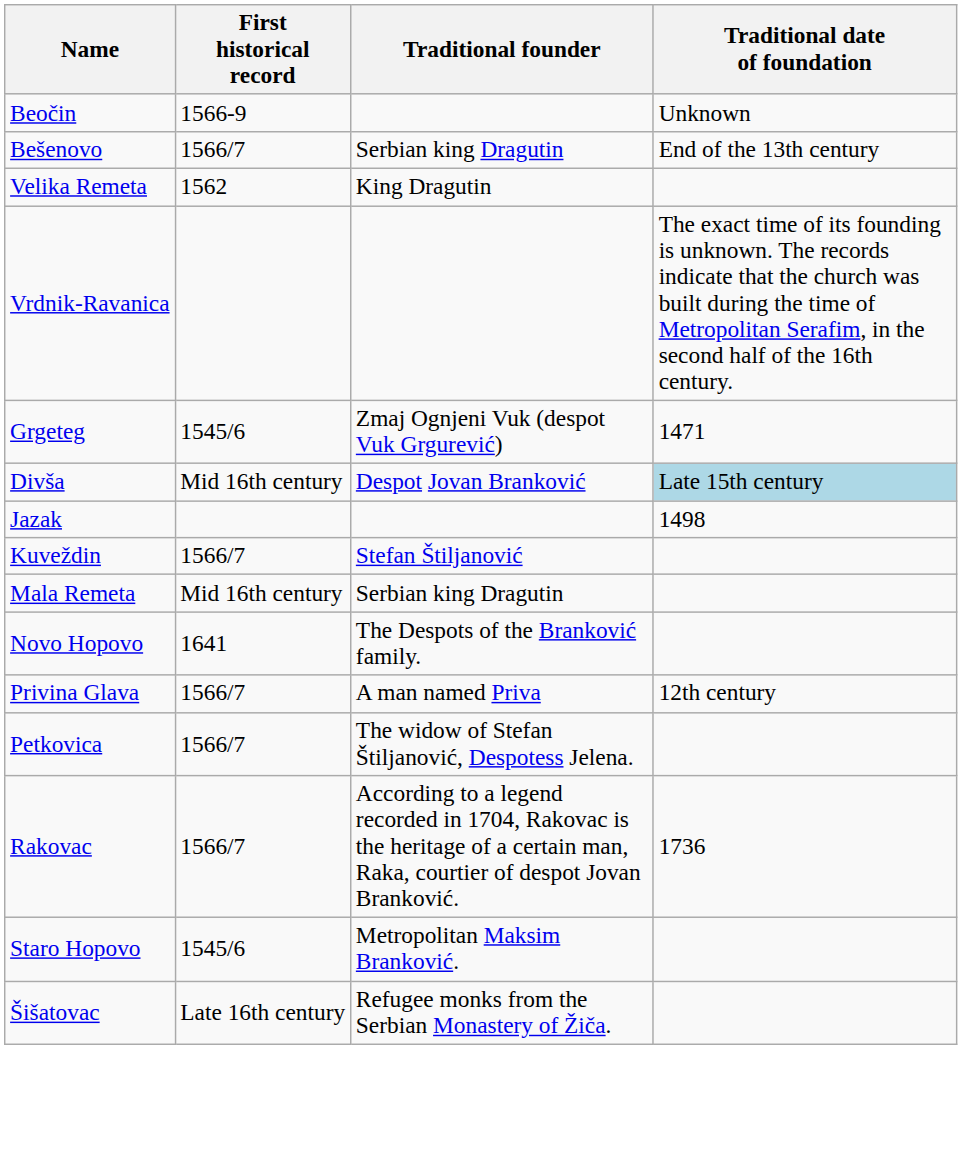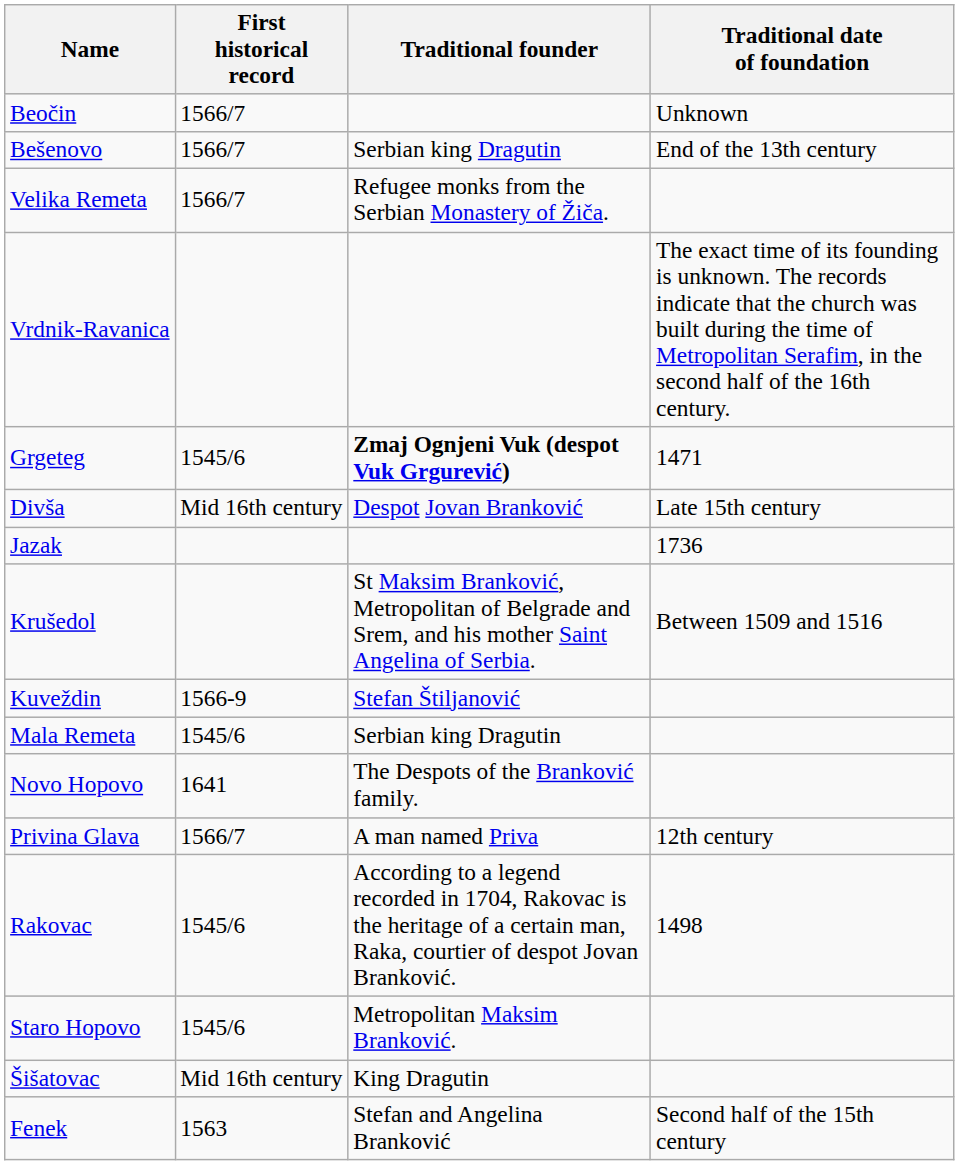 <table class="wikitable">
 <tr>
 <th>Name</th>
 <th>First<br>historical<br>record</th>
 <th width="200pt">Traditional founder</th>
 <th width="200pt">Traditional date<br>of foundation</th>
 </tr>
 <tr>
 <td><a href='#'>Beočin</a></td>
-<td>1566-9</td>
+<td>1566/7</td>
 <td></td>
 <td>Unknown</td>
 </tr>
 <tr>
 <td><a href='#'>Bešenovo</a></td>
 <td>1566/7</td>
 <td>Serbian king <a href='#'>Dragutin</a></td>
 <td>End of the 13th century</td>
 </tr>
 <tr>
 <td><a href='#'>Velika Remeta</a></td>
-<td>1562</td>
-<td>King Dragutin</td>
+<td>1566/7</td>
+<td>Refugee monks from the Serbian <a href='#'>Monastery of Žiča</a>.</td>
 <td></td>
 </tr>
 <tr>
 <td><a href='#'>Vrdnik-Ravanica</a></td>
 <td></td>
 <td></td>
 <td>The exact time of its founding is unknown. The records indicate that the church was built during the time of <a href='#'>Metropolitan Serafim</a>, in the second half of the 16th century.</td>
 </tr>
 <tr>
 <td><a href='#'>Grgeteg</a></td>
 <td>1545/6</td>
-<td>Zmaj Ognjeni Vuk (despot <a href='#'>Vuk Grgurević</a>)</td>
+<td><strong>Zmaj Ognjeni Vuk (despot <a href='#'>Vuk Grgurević</a>)</strong></td>
 <td>1471</td>
 </tr>
 <tr>
 <td><a href='#'>Divša</a></td>
 <td>Mid 16th century</td>
 <td><a href='#'>Despot</a> <a href='#'>Jovan Branković</a></td>
-<td style="background: lightblue;">Late 15th century</td>
+<td>Late 15th century</td>
 </tr>
 <tr>
 <td><a href='#'>Jazak</a></td>
 <td></td>
 <td></td>
-<td>1498</td>
+<td>1736</td>
+</tr>
+<tr>
+<td><a href='#'>Krušedol</a></td>
+<td></td>
+<td>St <a href='#'>Maksim Branković</a>, Metropolitan of Belgrade and Srem, and his mother <a href='#'>Saint Angelina of Serbia</a>.</td>
+<td>Between 1509 and 1516</td>
 </tr>
 <tr>
 <td><a href='#'>Kuveždin</a></td>
-<td>1566/7</td>
+<td>1566-9</td>
 <td><a href='#'>Stefan Štiljanović</a></td>
 <td></td>
 </tr>
 <tr>
 <td><a href='#'>Mala Remeta</a></td>
-<td>Mid 16th century</td>
+<td>1545/6</td>
 <td>Serbian king Dragutin</td>
 <td></td>
 </tr>
 <tr>
 <td><a href='#'>Novo Hopovo</a></td>
 <td>1641</td>
 <td>The Despots of the <a href='#'>Branković</a> family.</td>
 <td></td>
 </tr>
 <tr>
 <td><a href='#'>Privina Glava</a></td>
 <td>1566/7</td>
 <td>A man named <a href='#'>Priva</a></td>
 <td>12th century</td>
 </tr>
 <tr>
-<td><a href='#'>Petkovica</a></td>
-<td>1566/7</td>
-<td>The widow of Stefan Štiljanović, <a href='#'>Despotess</a> Jelena.</td>
-<td></td>
-</tr>
-<tr>
 <td><a href='#'>Rakovac</a></td>
-<td>1566/7</td>
+<td>1545/6</td>
 <td>According to a legend recorded in 1704, Rakovac is the heritage of a certain man, Raka, courtier of despot Jovan Branković.</td>
-<td>1736</td>
+<td>1498</td>
 </tr>
 <tr>
 <td><a href='#'>Staro Hopovo</a></td>
 <td>1545/6</td>
 <td>Metropolitan <a href='#'>Maksim Branković</a>.</td>
 </tr>
 <tr>
 <td><a href='#'>Šišatovac</a></td>
-<td>Late 16th century</td>
-<td>Refugee monks from the Serbian <a href='#'>Monastery of Žiča</a>.</td>
+<td>Mid 16th century</td>
+<td>King Dragutin</td>
 <td></td>
 </tr>
+<tr>
+<td><a href='#'>Fenek</a></td>
+<td>1563</td>
+<td>Stefan and Angelina Branković</td>
+<td>Second half of the 15th century</td>
+</tr>
 </table>
